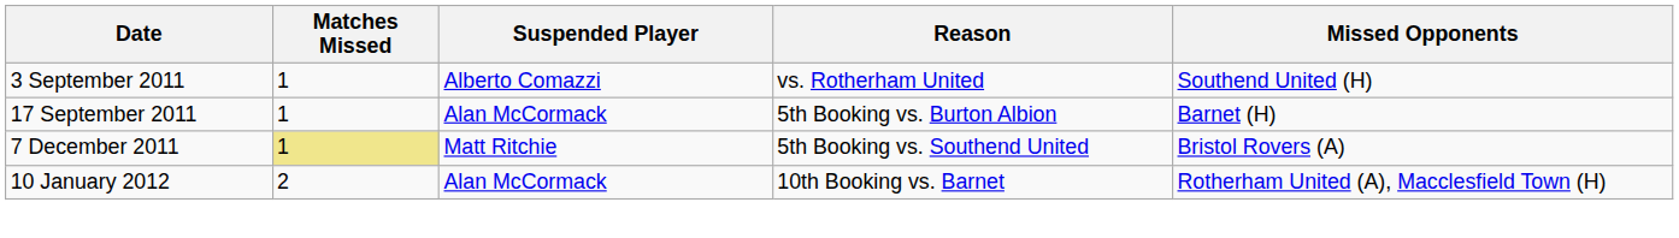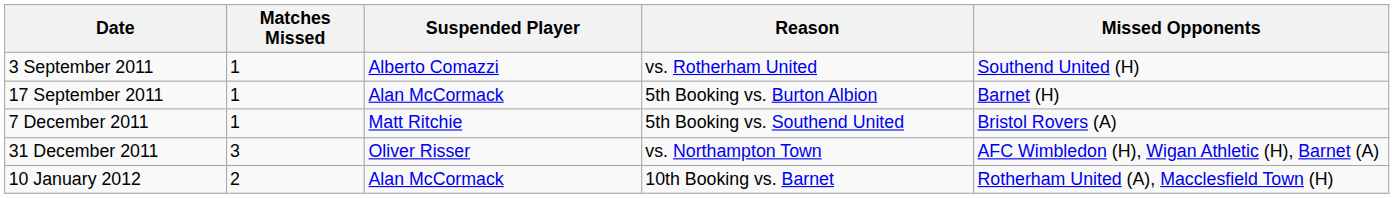 <table class="wikitable">
 <tr>
 <th width=16%>Date</th>
 <th width=10%>Matches Missed</th>
 <th width=20%>Suspended Player</th>
 <th width=24%>Reason</th>
 <th width=70%>Missed Opponents</th>
 </tr>
 <tr>
 <td>3 September 2011</td>
 <td>1</td>
 <td> <a href='#'>Alberto Comazzi</a></td>
 <td> vs. <a href='#'>Rotherham United</a></td>
 <td><a href='#'>Southend United</a> (H)</td>
 </tr>
 <tr>
 <td>17 September 2011</td>
 <td>1</td>
 <td> <a href='#'>Alan McCormack</a></td>
 <td> 5th Booking vs. <a href='#'>Burton Albion</a></td>
 <td><a href='#'>Barnet</a> (H)</td>
 </tr>
 <tr>
 <td>7 December 2011</td>
-<td style="background: khaki;">1</td>
+<td>1</td>
 <td> <a href='#'>Matt Ritchie</a></td>
 <td> 5th Booking vs. <a href='#'>Southend United</a></td>
 <td><a href='#'>Bristol Rovers</a> (A)</td>
+</tr>
+<tr>
+<td>31 December 2011</td>
+<td>3</td>
+<td> <a href='#'>Oliver Risser</a></td>
+<td> vs. <a href='#'>Northampton Town</a></td>
+<td><a href='#'>AFC Wimbledon</a> (H), <a href='#'>Wigan Athletic</a> (H), <a href='#'>Barnet</a> (A)</td>
 </tr>
 <tr>
 <td>10 January 2012</td>
 <td>2</td>
 <td> <a href='#'>Alan McCormack</a></td>
 <td> 10th Booking vs. <a href='#'>Barnet</a></td>
 <td><a href='#'>Rotherham United</a> (A), <a href='#'>Macclesfield Town</a> (H)</td>
 </tr>
 </table>
